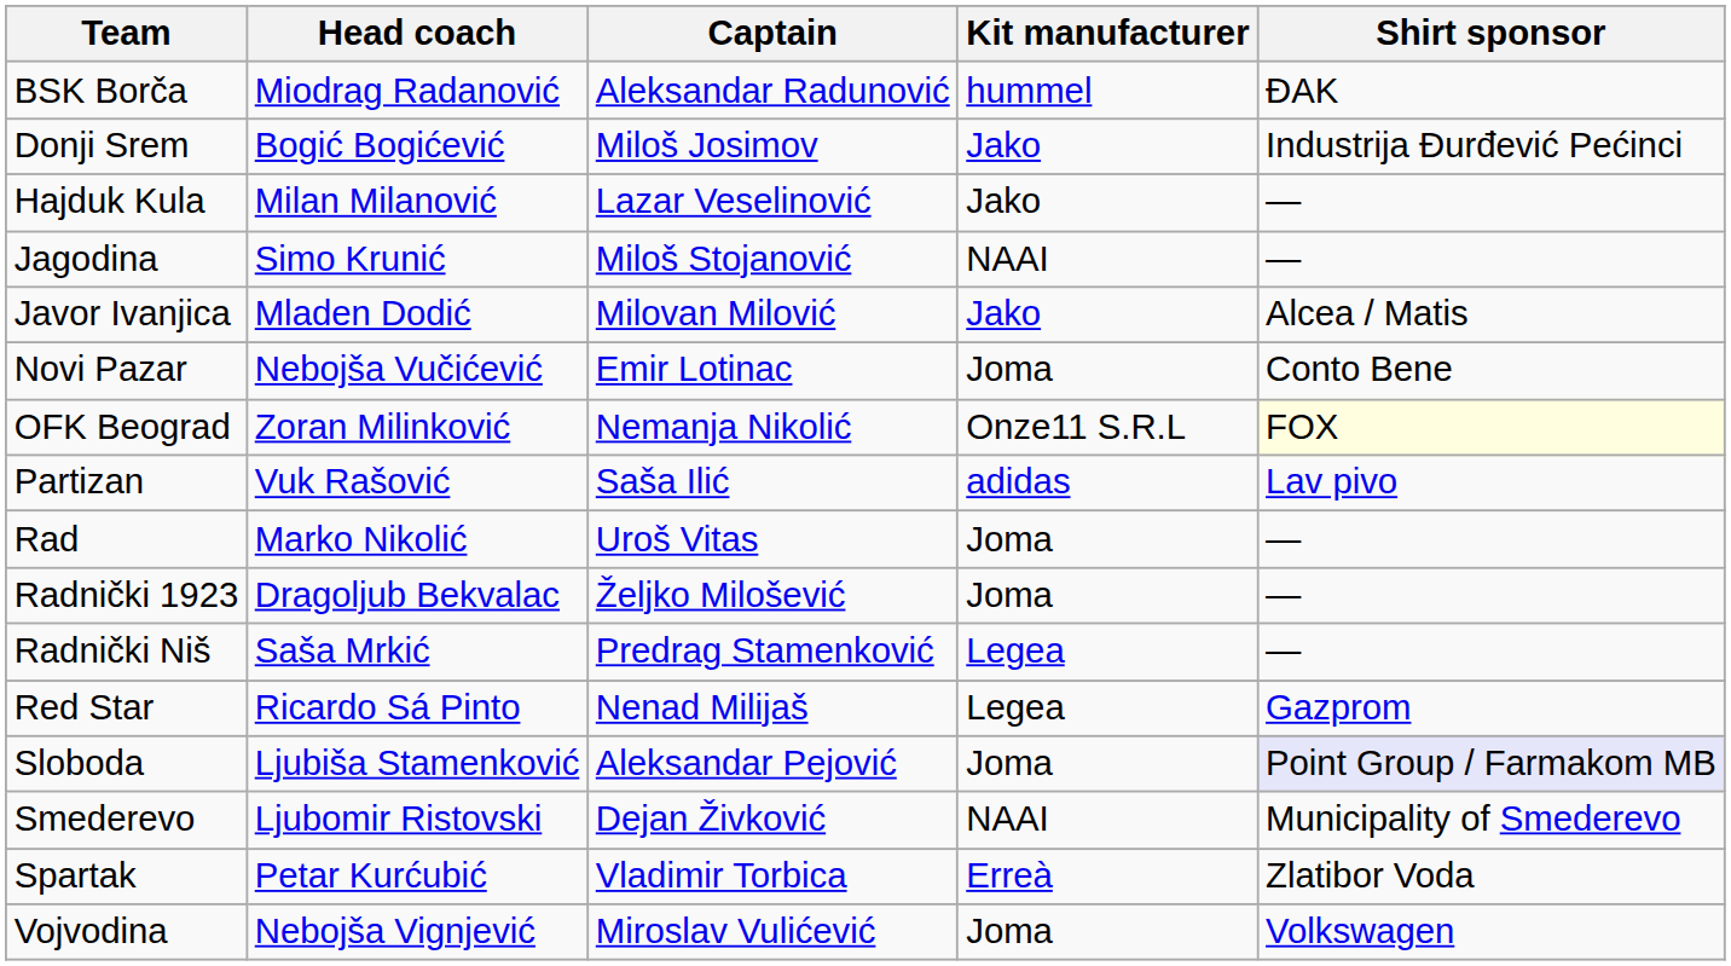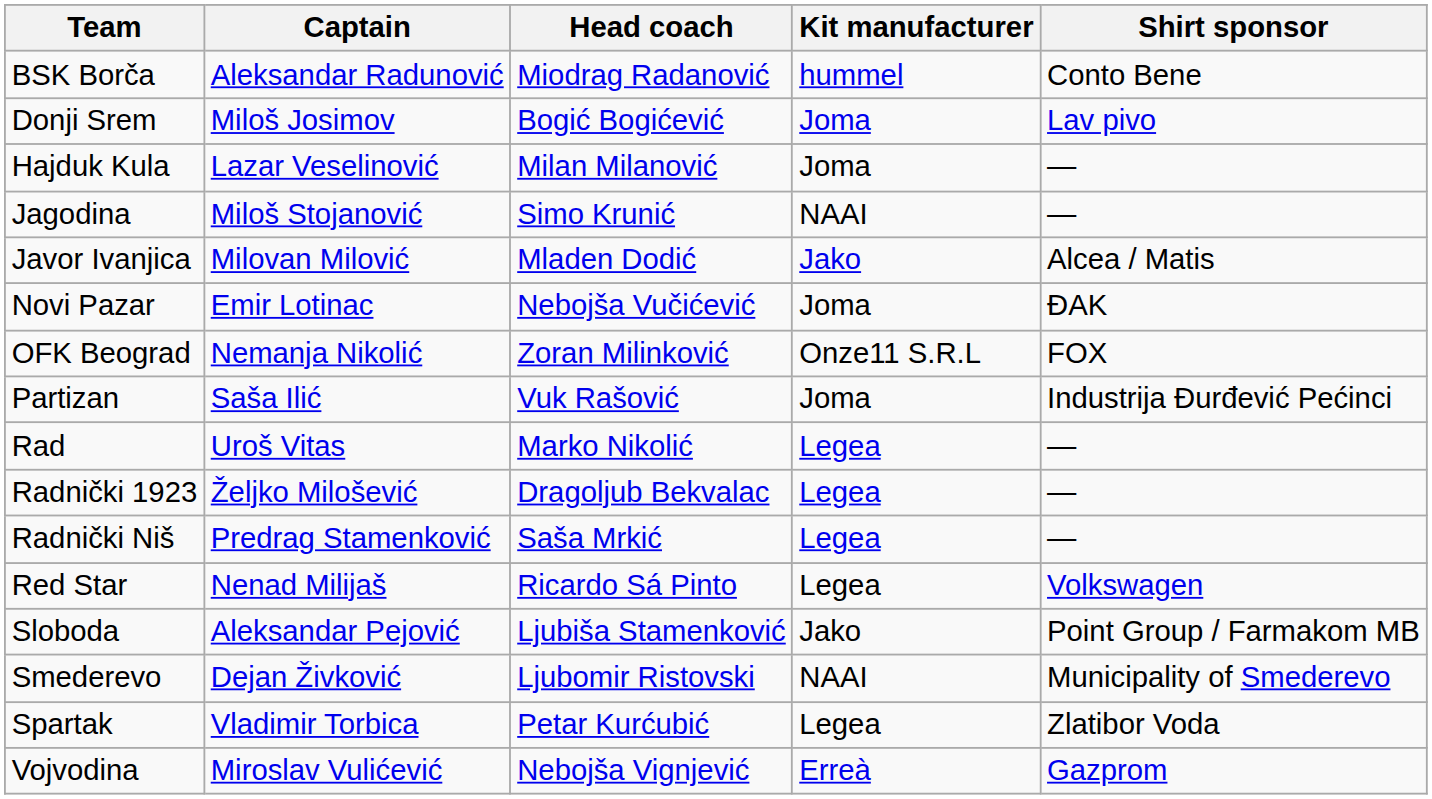 <table class="wikitable sortable" style="text-align:left">
 <tr>
 <th>Team</th>
+<th>Captain</th>
 <th>Head coach</th>
-<th>Captain</th>
 <th>Kit manufacturer</th>
 <th>Shirt sponsor</th>
 </tr>
 <tr>
 <td>BSK Borča</td>
+<td> <a href='#'>Aleksandar Radunović</a></td>
 <td> <a href='#'>Miodrag Radanović</a></td>
-<td> <a href='#'>Aleksandar Radunović</a></td>
 <td><a href='#'>hummel</a></td>
-<td>ĐAK</td>
+<td>Conto Bene</td>
 </tr>
 <tr>
 <td>Donji Srem</td>
+<td> <a href='#'>Miloš Josimov</a></td>
 <td> <a href='#'>Bogić Bogićević</a></td>
-<td> <a href='#'>Miloš Josimov</a></td>
-<td><a href='#'>Jako</a></td>
-<td>Industrija Đurđević Pećinci</td>
+<td><a href='#'>Joma</a></td>
+<td><a href='#'>Lav pivo</a></td>
 </tr>
 <tr>
 <td>Hajduk Kula</td>
+<td> <a href='#'>Lazar Veselinović</a></td>
 <td> <a href='#'>Milan Milanović</a></td>
-<td> <a href='#'>Lazar Veselinović</a></td>
-<td>Jako</td>
+<td>Joma</td>
 <td>—</td>
 </tr>
 <tr>
 <td>Jagodina</td>
+<td> <a href='#'>Miloš Stojanović</a></td>
 <td> <a href='#'>Simo Krunić</a></td>
-<td> <a href='#'>Miloš Stojanović</a></td>
 <td>NAAI</td>
 <td>—</td>
 </tr>
 <tr>
 <td>Javor Ivanjica</td>
+<td> <a href='#'>Milovan Milović</a></td>
 <td> <a href='#'>Mladen Dodić</a></td>
-<td> <a href='#'>Milovan Milović</a></td>
 <td><a href='#'>Jako</a></td>
 <td>Alcea / Matis</td>
 </tr>
 <tr>
 <td>Novi Pazar</td>
+<td> <a href='#'>Emir Lotinac</a></td>
 <td> <a href='#'>Nebojša Vučićević</a></td>
-<td> <a href='#'>Emir Lotinac</a></td>
 <td>Joma</td>
-<td>Conto Bene</td>
+<td>ĐAK</td>
 </tr>
 <tr>
 <td>OFK Beograd</td>
+<td> <a href='#'>Nemanja Nikolić</a></td>
 <td> <a href='#'>Zoran Milinković</a></td>
-<td> <a href='#'>Nemanja Nikolić</a></td>
 <td>Onze11 S.R.L</td>
-<td style="background: lightyellow;">FOX</td>
+<td>FOX</td>
 </tr>
 <tr>
 <td>Partizan</td>
+<td> <a href='#'>Saša Ilić</a></td>
 <td> <a href='#'>Vuk Rašović</a></td>
-<td> <a href='#'>Saša Ilić</a></td>
-<td><a href='#'>adidas</a></td>
-<td><a href='#'>Lav pivo</a></td>
+<td>Joma</td>
+<td>Industrija Đurđević Pećinci</td>
 </tr>
 <tr>
 <td>Rad</td>
+<td> <a href='#'>Uroš Vitas</a></td>
 <td>  <a href='#'>Marko Nikolić</a></td>
-<td> <a href='#'>Uroš Vitas</a></td>
-<td>Joma</td>
+<td><a href='#'>Legea</a></td>
 <td>—</td>
 </tr>
 <tr>
 <td>Radnički 1923</td>
+<td> <a href='#'>Željko Milošević</a></td>
 <td> <a href='#'>Dragoljub Bekvalac</a></td>
-<td> <a href='#'>Željko Milošević</a></td>
-<td>Joma</td>
+<td><a href='#'>Legea</a></td>
 <td>—</td>
 </tr>
 <tr>
 <td>Radnički Niš</td>
+<td> <a href='#'>Predrag Stamenković</a></td>
 <td> <a href='#'>Saša Mrkić</a></td>
-<td> <a href='#'>Predrag Stamenković</a></td>
 <td><a href='#'>Legea</a></td>
 <td>—</td>
 </tr>
 <tr>
 <td>Red Star</td>
+<td> <a href='#'>Nenad Milijaš</a></td>
 <td> <a href='#'>Ricardo Sá Pinto</a></td>
-<td> <a href='#'>Nenad Milijaš</a></td>
 <td>Legea</td>
-<td><a href='#'>Gazprom</a></td>
+<td><a href='#'>Volkswagen</a></td>
 </tr>
 <tr>
 <td>Sloboda</td>
+<td> <a href='#'>Aleksandar Pejović</a></td>
 <td> <a href='#'>Ljubiša Stamenković</a></td>
-<td> <a href='#'>Aleksandar Pejović</a></td>
-<td>Joma</td>
-<td style="background: lavender;">Point Group / Farmakom MB</td>
+<td>Jako</td>
+<td>Point Group / Farmakom MB</td>
 </tr>
 <tr>
 <td>Smederevo</td>
+<td> <a href='#'>Dejan Živković</a></td>
 <td> <a href='#'>Ljubomir Ristovski</a></td>
-<td> <a href='#'>Dejan Živković</a></td>
 <td>NAAI</td>
 <td>Municipality of <a href='#'>Smederevo</a></td>
 </tr>
 <tr>
 <td>Spartak</td>
+<td> <a href='#'>Vladimir Torbica</a></td>
 <td> <a href='#'>Petar Kurćubić</a></td>
-<td> <a href='#'>Vladimir Torbica</a></td>
-<td><a href='#'>Erreà</a></td>
+<td>Legea</td>
 <td>Zlatibor Voda</td>
 </tr>
 <tr>
 <td>Vojvodina</td>
+<td> <a href='#'>Miroslav Vulićević</a></td>
 <td> <a href='#'>Nebojša Vignjević</a></td>
-<td> <a href='#'>Miroslav Vulićević</a></td>
-<td>Joma</td>
-<td><a href='#'>Volkswagen</a></td>
+<td><a href='#'>Erreà</a></td>
+<td><a href='#'>Gazprom</a></td>
 </tr>
 </table>
